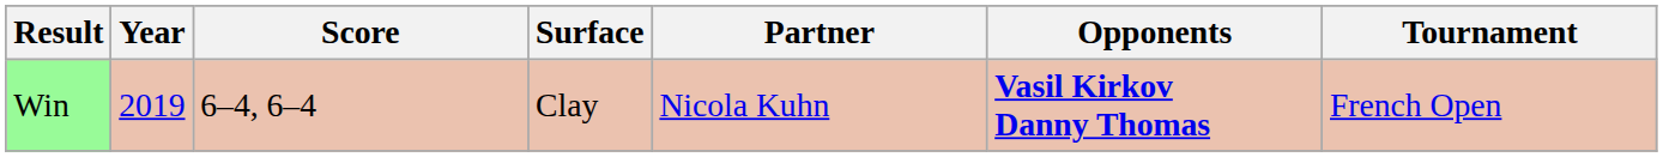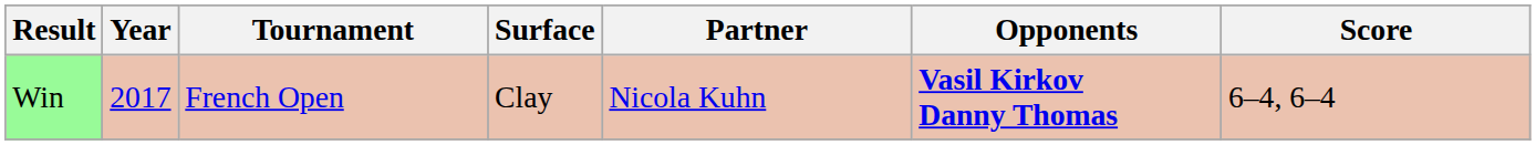 <table class="wikitable" style=font-size:97%>
 <tr>
 <th>Result</th>
 <th>Year</th>
-<th width=150>Score</th>
+<th width=150>Tournament</th>
 <th>Surface</th>
 <th width=150>Partner</th>
 <th width=150>Opponents</th>
-<th width=150>Tournament</th>
+<th width=150>Score</th>
 </tr>
 <tr style="background:#ebc2af;">
 <td bgcolor=98fb98>Win</td>
-<td><a href='#'>2019</a></td>
-<td>6–4, 6–4</td>
+<td><a href='#'>2017</a></td>
+<td><a href='#'>French Open</a></td>
 <td>Clay</td>
 <td> <a href='#'>Nicola Kuhn</a></td>
 <td><strong> <a href='#'>Vasil Kirkov</a> <br>  <a href='#'>Danny Thomas</a></strong></td>
-<td><a href='#'>French Open</a></td>
+<td>6–4, 6–4</td>
 </tr>
 </table>
